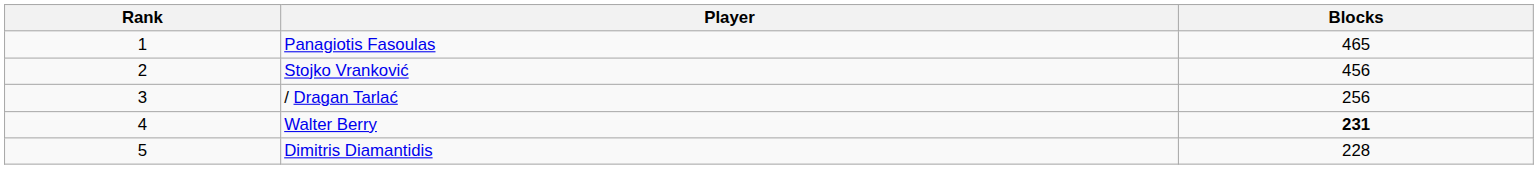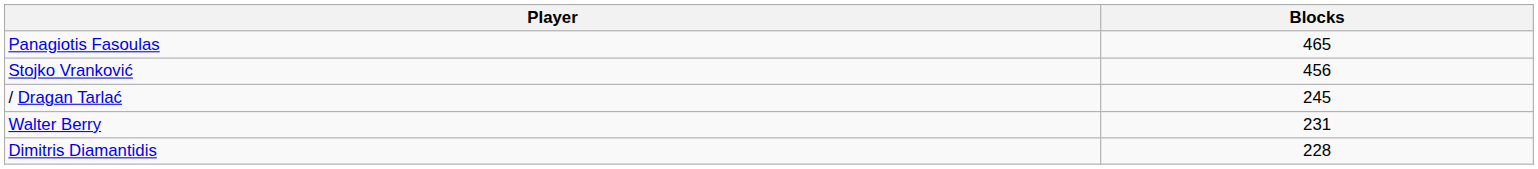 <table class="wikitable" width=92% style="text-align:center">
 <tr>
-<th>Rank</th>
 <th>Player</th>
 <th>Blocks</th>
 </tr>
 <tr>
-<td>1</td>
 <td style="text-align:left"> <a href='#'>Panagiotis Fasoulas</a></td>
 <td>465</td>
 </tr>
 <tr>
-<td>2</td>
 <td style="text-align:left"> <a href='#'>Stojko Vranković</a></td>
 <td>456</td>
 </tr>
 <tr>
-<td>3</td>
 <td style="text-align:left">/ <a href='#'>Dragan Tarlać</a></td>
-<td>256</td>
+<td>245</td>
 </tr>
 <tr>
-<td>4</td>
 <td style="text-align:left"> <a href='#'>Walter Berry</a></td>
-<td><strong>231</strong></td>
+<td>231</td>
 </tr>
 <tr>
-<td>5</td>
 <td style="text-align:left"> <a href='#'>Dimitris Diamantidis</a></td>
 <td>228</td>
 </tr>
 </table>
